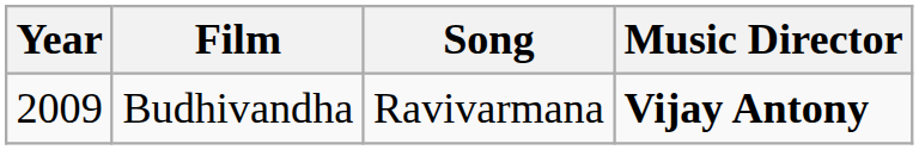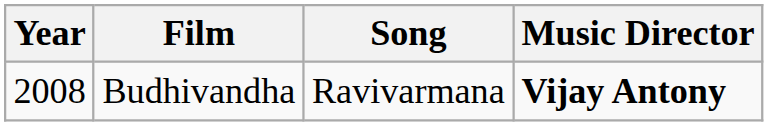 <table class="wikitable">
 <tr>
 <th>Year</th>
 <th>Film</th>
 <th>Song</th>
 <th>Music Director</th>
 </tr>
 <tr>
-<td>2009</td>
+<td>2008</td>
 <td>Budhivandha</td>
 <td>Ravivarmana</td>
 <td><strong>Vijay Antony</strong></td>
 </tr>
 </table>
